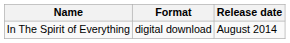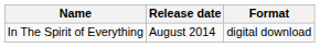 <table class="wikitable">
 <tr>
 <th>Name</th>
+<th>Release date</th>
 <th>Format</th>
-<th>Release date</th>
 </tr>
 <tr>
 <td>In The Spirit of Everything</td>
+<td>August 2014</td>
 <td>digital download</td>
-<td>August 2014</td>
 </tr>
 </table>
